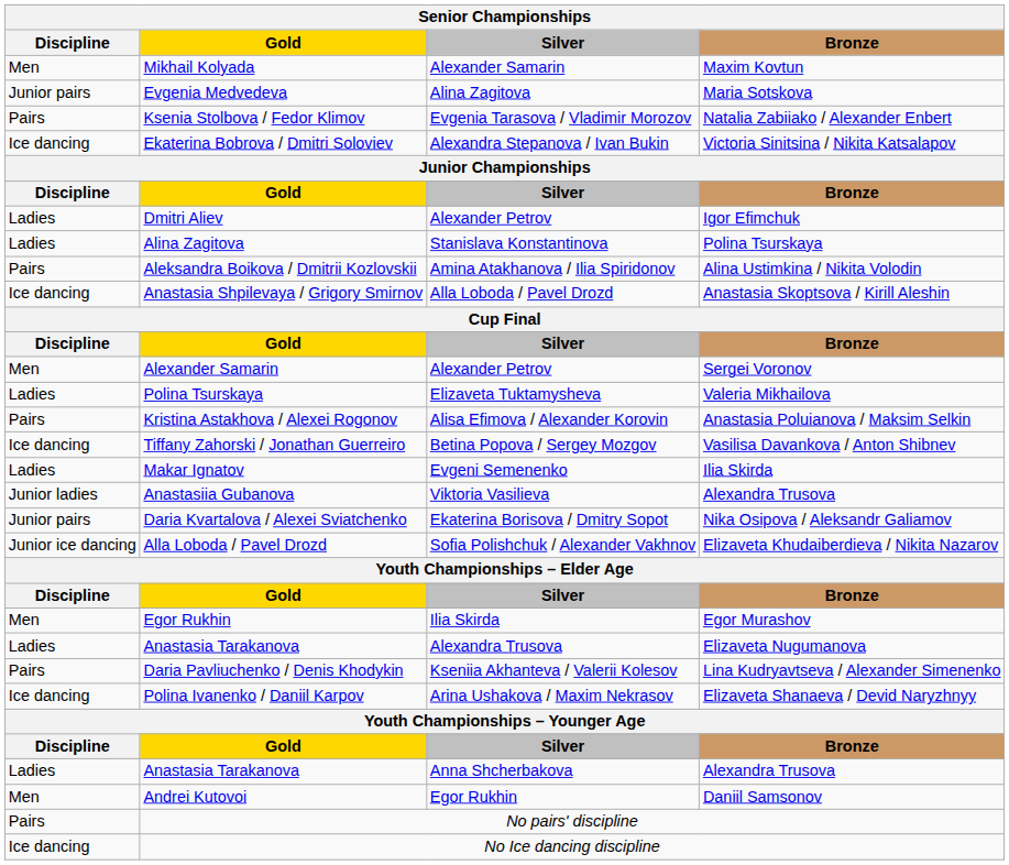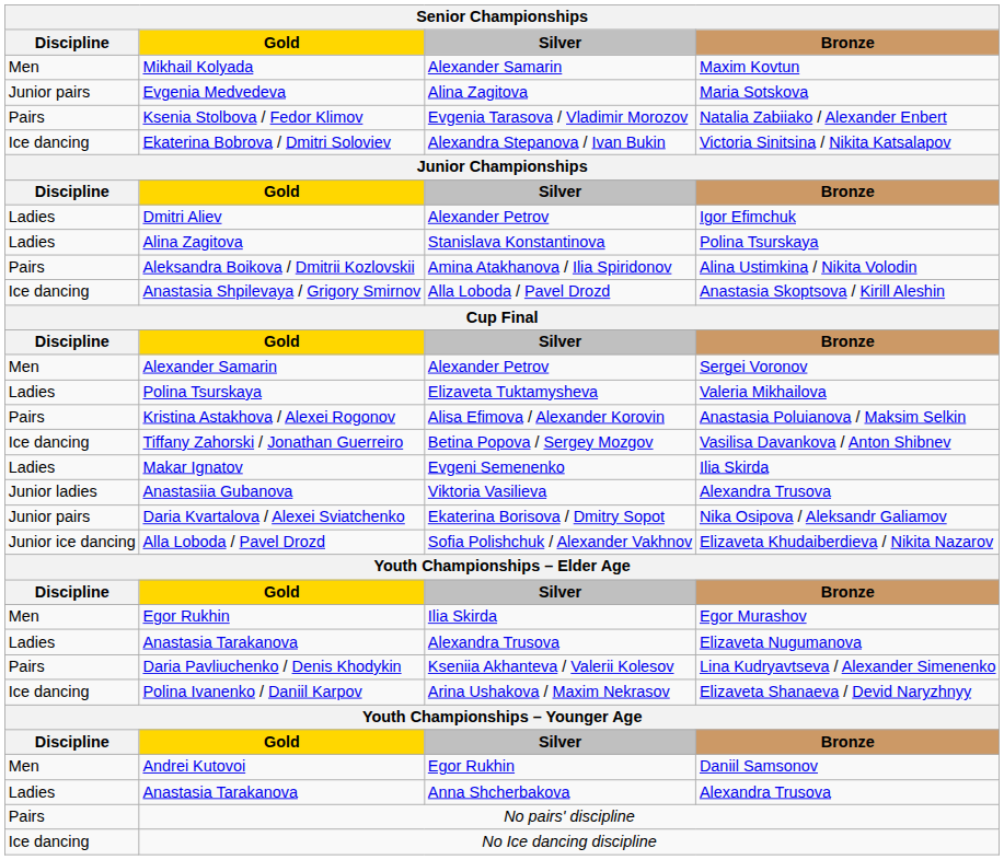 <table class="wikitable">
 <tr>
 <th colspan=4>Senior Championships</th>
 </tr>
 <tr>
 <th>Discipline</th>
 <td align=center bgcolor=gold><strong>Gold</strong></td>
 <td align=center bgcolor=silver><strong>Silver</strong></td>
 <td align=center bgcolor=cc9966><strong>Bronze</strong></td>
 </tr>
 <tr>
 <td>Men</td>
 <td><a href='#'>Mikhail Kolyada</a></td>
 <td><a href='#'>Alexander Samarin</a></td>
 <td><a href='#'>Maxim Kovtun</a></td>
 </tr>
 <tr>
 <td>Junior pairs</td>
 <td><a href='#'>Evgenia Medvedeva</a></td>
 <td><a href='#'>Alina Zagitova</a></td>
 <td><a href='#'>Maria Sotskova</a></td>
 </tr>
 <tr>
 <td>Pairs</td>
 <td><a href='#'>Ksenia Stolbova</a> / <a href='#'>Fedor Klimov</a></td>
 <td><a href='#'>Evgenia Tarasova</a> / <a href='#'>Vladimir Morozov</a></td>
 <td><a href='#'>Natalia Zabiiako</a> / <a href='#'>Alexander Enbert</a></td>
 </tr>
 <tr>
 <td>Ice dancing</td>
 <td><a href='#'>Ekaterina Bobrova</a> / <a href='#'>Dmitri Soloviev</a></td>
 <td><a href='#'>Alexandra Stepanova</a> / <a href='#'>Ivan Bukin</a></td>
 <td><a href='#'>Victoria Sinitsina</a> / <a href='#'>Nikita Katsalapov</a></td>
 </tr>
 <tr>
 <th colspan=4>Junior Championships</th>
 </tr>
 <tr>
 <th>Discipline</th>
 <td align=center bgcolor=gold><strong>Gold</strong></td>
 <td align=center bgcolor=silver><strong>Silver</strong></td>
 <td align=center bgcolor=cc9966><strong>Bronze</strong></td>
 </tr>
 <tr>
 <td>Ladies</td>
 <td><a href='#'>Dmitri Aliev</a></td>
 <td><a href='#'>Alexander Petrov</a></td>
 <td><a href='#'>Igor Efimchuk</a></td>
 </tr>
 <tr>
 <td>Ladies</td>
 <td><a href='#'>Alina Zagitova</a></td>
 <td><a href='#'>Stanislava Konstantinova</a></td>
 <td><a href='#'>Polina Tsurskaya</a></td>
 </tr>
 <tr>
 <td>Pairs</td>
 <td><a href='#'>Aleksandra Boikova</a> / <a href='#'>Dmitrii Kozlovskii</a></td>
 <td><a href='#'>Amina Atakhanova</a> / <a href='#'>Ilia Spiridonov</a></td>
 <td><a href='#'>Alina Ustimkina</a> / <a href='#'>Nikita Volodin</a></td>
 </tr>
 <tr>
 <td>Ice dancing</td>
 <td><a href='#'>Anastasia Shpilevaya</a> / <a href='#'>Grigory Smirnov</a></td>
 <td><a href='#'>Alla Loboda</a> / <a href='#'>Pavel Drozd</a></td>
 <td><a href='#'>Anastasia Skoptsova</a> / <a href='#'>Kirill Aleshin</a></td>
 </tr>
 <tr>
 <th colspan=4>Cup Final</th>
 </tr>
 <tr>
 <th>Discipline</th>
 <td align=center bgcolor=gold><strong>Gold</strong></td>
 <td align=center bgcolor=silver><strong>Silver</strong></td>
 <td align=center bgcolor=cc9966><strong>Bronze</strong></td>
 </tr>
 <tr>
 <td>Men</td>
 <td><a href='#'>Alexander Samarin</a></td>
 <td><a href='#'>Alexander Petrov</a></td>
 <td><a href='#'>Sergei Voronov</a></td>
 </tr>
 <tr>
 <td>Ladies</td>
 <td><a href='#'>Polina Tsurskaya</a></td>
 <td><a href='#'>Elizaveta Tuktamysheva</a></td>
 <td><a href='#'>Valeria Mikhailova</a></td>
 </tr>
 <tr>
 <td>Pairs</td>
 <td><a href='#'>Kristina Astakhova</a> / <a href='#'>Alexei Rogonov</a></td>
 <td><a href='#'>Alisa Efimova</a> / <a href='#'>Alexander Korovin</a></td>
 <td><a href='#'>Anastasia Poluianova</a> / <a href='#'>Maksim Selkin</a></td>
 </tr>
 <tr>
 <td>Ice dancing</td>
 <td><a href='#'>Tiffany Zahorski</a> / <a href='#'>Jonathan Guerreiro</a></td>
 <td><a href='#'>Betina Popova</a> / <a href='#'>Sergey Mozgov</a></td>
 <td><a href='#'>Vasilisa Davankova</a> / <a href='#'>Anton Shibnev</a></td>
 </tr>
 <tr>
 <td>Ladies</td>
 <td><a href='#'>Makar Ignatov</a></td>
 <td><a href='#'>Evgeni Semenenko</a></td>
 <td><a href='#'>Ilia Skirda</a></td>
 </tr>
 <tr>
 <td>Junior ladies</td>
 <td><a href='#'>Anastasiia Gubanova</a></td>
 <td><a href='#'>Viktoria Vasilieva</a></td>
 <td><a href='#'>Alexandra Trusova</a></td>
 </tr>
 <tr>
 <td>Junior pairs</td>
 <td><a href='#'>Daria Kvartalova</a> / <a href='#'>Alexei Sviatchenko</a></td>
 <td><a href='#'>Ekaterina Borisova</a> / <a href='#'>Dmitry Sopot</a></td>
 <td><a href='#'>Nika Osipova</a> / <a href='#'>Aleksandr Galiamov</a></td>
 </tr>
 <tr>
 <td>Junior ice dancing</td>
 <td><a href='#'>Alla Loboda</a> / <a href='#'>Pavel Drozd</a></td>
 <td><a href='#'>Sofia Polishchuk</a> / <a href='#'>Alexander Vakhnov</a></td>
 <td><a href='#'>Elizaveta Khudaiberdieva</a> / <a href='#'>Nikita Nazarov</a></td>
 </tr>
 <tr>
 <th colspan=4>Youth Championships – Elder Age</th>
 </tr>
 <tr>
 <th>Discipline</th>
 <td align=center bgcolor=gold><strong>Gold</strong></td>
 <td align=center bgcolor=silver><strong>Silver</strong></td>
 <td align=center bgcolor=cc9966><strong>Bronze</strong></td>
 </tr>
 <tr>
 <td>Men</td>
 <td><a href='#'>Egor Rukhin</a></td>
 <td><a href='#'>Ilia Skirda</a></td>
 <td><a href='#'>Egor Murashov</a></td>
 </tr>
 <tr>
 <td>Ladies</td>
 <td><a href='#'>Anastasia Tarakanova</a></td>
 <td><a href='#'>Alexandra Trusova</a></td>
 <td><a href='#'>Elizaveta Nugumanova</a></td>
 </tr>
 <tr>
 <td>Pairs</td>
 <td><a href='#'>Daria Pavliuchenko</a> / <a href='#'>Denis Khodykin</a></td>
 <td><a href='#'>Kseniia Akhanteva</a> / <a href='#'>Valerii Kolesov</a></td>
 <td><a href='#'>Lina Kudryavtseva</a> / <a href='#'>Alexander Simenenko</a></td>
 </tr>
 <tr>
 <td>Ice dancing</td>
 <td><a href='#'>Polina Ivanenko</a> / <a href='#'>Daniil Karpov</a></td>
 <td><a href='#'>Arina Ushakova</a> / <a href='#'>Maxim Nekrasov</a></td>
 <td><a href='#'>Elizaveta Shanaeva</a> / <a href='#'>Devid Naryzhnyy</a></td>
 </tr>
 <tr>
 <th colspan=4>Youth Championships – Younger Age</th>
 </tr>
 <tr>
 <th>Discipline</th>
 <td align=center bgcolor=gold><strong>Gold</strong></td>
 <td align=center bgcolor=silver><strong>Silver</strong></td>
 <td align=center bgcolor=cc9966><strong>Bronze</strong></td>
 </tr>
 <tr>
+<td>Men</td>
+<td><a href='#'>Andrei Kutovoi</a></td>
+<td><a href='#'>Egor Rukhin</a></td>
+<td><a href='#'>Daniil Samsonov</a></td>
+</tr>
+<tr>
 <td>Ladies</td>
 <td><a href='#'>Anastasia Tarakanova</a></td>
 <td><a href='#'>Anna Shcherbakova</a></td>
 <td><a href='#'>Alexandra Trusova</a></td>
-</tr>
-<tr>
-<td>Men</td>
-<td><a href='#'>Andrei Kutovoi</a></td>
-<td><a href='#'>Egor Rukhin</a></td>
-<td><a href='#'>Daniil Samsonov</a></td>
 </tr>
 <tr>
 <td>Pairs</td>
 <td colspan=3 align=center><em>No pairs' discipline</em></td>
 </tr>
 <tr>
 <td>Ice dancing</td>
 <td colspan=3 align=center><em>No Ice dancing discipline</em></td>
 </tr>
 </table>
